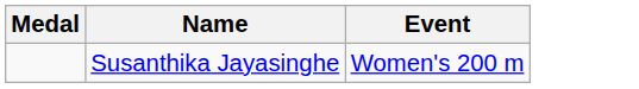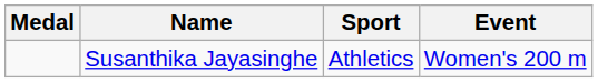 <table class="wikitable">
 <tr>
 <th>Medal</th>
 <th>Name</th>
+<th>Sport</th>
 <th>Event</th>
 </tr>
 <tr>
 <td></td>
 <td><a href='#'>Susanthika Jayasinghe</a></td>
+<td><a href='#'>Athletics</a></td>
 <td><a href='#'>Women's 200 m</a></td>
 </tr>
 </table>
